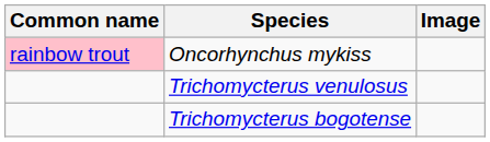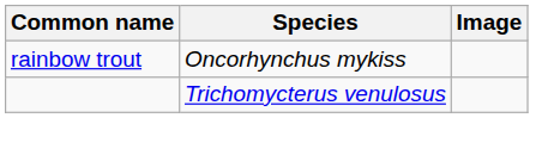 <table class="wikitable sortable mw-collapsible">
 <tr>
 <th>Common name</th>
 <th>Species</th>
 <th>Image</th>
 </tr>
 <tr>
-<td style="background: pink;"><a href='#'>rainbow trout</a><br></td>
+<td><a href='#'>rainbow trout</a><br></td>
 <td><em>Oncorhynchus mykiss</em></td>
 <td></td>
 </tr>
 <tr>
 <td></td>
 <td><em><a href='#'>Trichomycterus venulosus</a></em><br></td>
 <td></td>
 </tr>
-<tr>
-<td></td>
-<td><em><a href='#'>Trichomycterus bogotense</a></em></td>
-<td></td>
-</tr>
 </table>
